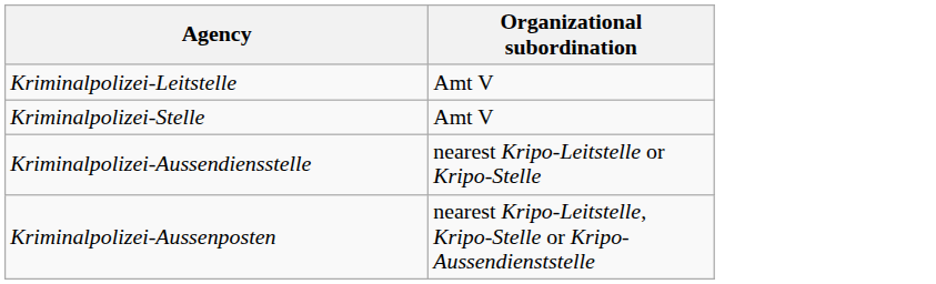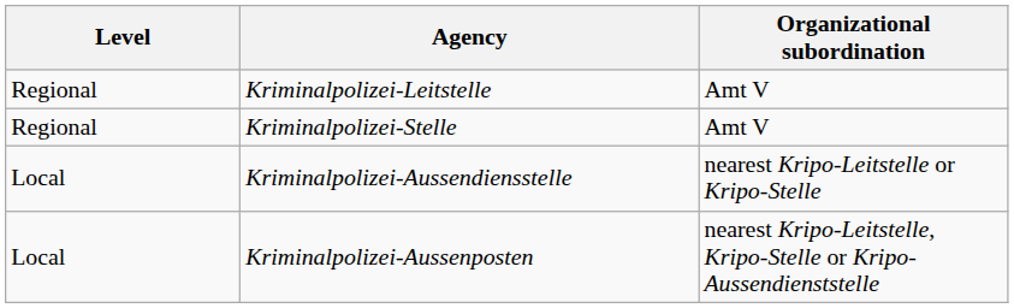 <table class="wikitable">
 <tr>
+<th align="left" width="150">Level</th>
 <th align="left" width="300">Agency</th>
 <th align="left" width="200">Organizational subordination</th>
 </tr>
 <tr>
+<td>Regional</td>
 <td><em>Kriminalpolizei-Leitstelle</em><br></td>
 <td>Amt V</td>
 </tr>
 <tr>
+<td>Regional</td>
 <td><em>Kriminalpolizei-Stelle</em><br></td>
 <td>Amt V</td>
 </tr>
 <tr>
+<td>Local</td>
 <td><em>Kriminalpolizei-Aussendiensstelle</em><br></td>
 <td>nearest <em>Kripo-Leitstelle</em> or <em>Kripo-Stelle</em></td>
 </tr>
 <tr>
+<td>Local</td>
 <td><em>Kriminalpolizei-Aussenposten</em><br></td>
 <td>nearest <em>Kripo-Leitstelle</em>, <em>Kripo-Stelle</em> or <em>Kripo-Aussendienststelle</em></td>
 </tr>
 </table>
